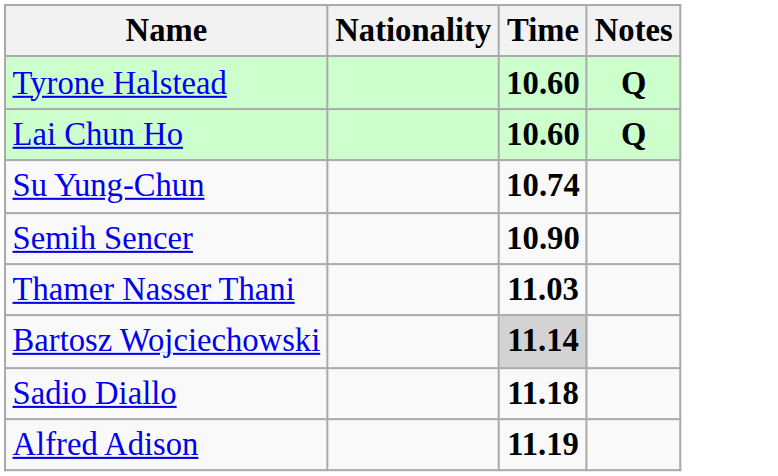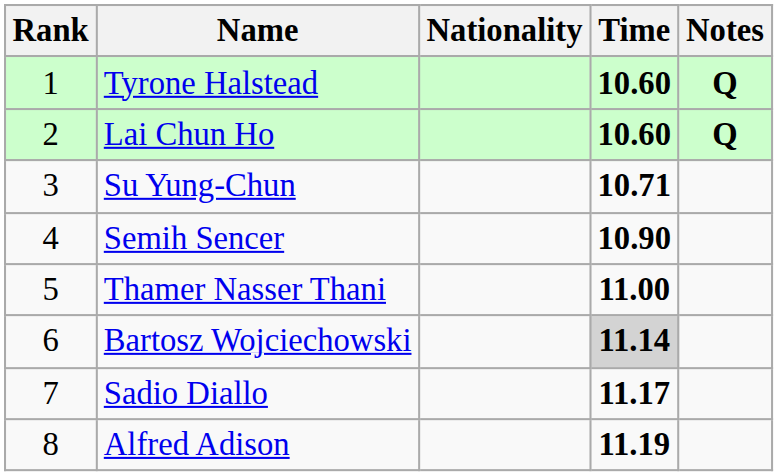 <table class="wikitable sortable" style="text-align:center">
 <tr>
+<th>Rank</th>
 <th>Name</th>
 <th>Nationality</th>
 <th>Time</th>
 <th>Notes</th>
 </tr>
 <tr bgcolor=ccffcc>
+<td>1</td>
 <td align=left><a href='#'>Tyrone Halstead</a></td>
 <td align=left></td>
 <td><strong>10.60</strong></td>
 <td><strong>Q</strong></td>
 </tr>
 <tr bgcolor=ccffcc>
+<td>2</td>
 <td align=left><a href='#'>Lai Chun Ho</a></td>
 <td align=left></td>
 <td><strong>10.60</strong></td>
 <td><strong>Q</strong></td>
 </tr>
 <tr>
+<td>3</td>
 <td align=left><a href='#'>Su Yung-Chun</a></td>
 <td align=left></td>
-<td><strong>10.74</strong></td>
+<td><strong>10.71</strong></td>
 <td></td>
 </tr>
 <tr>
+<td>4</td>
 <td align=left><a href='#'>Semih Sencer</a></td>
 <td align=left></td>
 <td><strong>10.90</strong></td>
 <td></td>
 </tr>
 <tr>
+<td>5</td>
 <td align=left><a href='#'>Thamer Nasser Thani</a></td>
 <td align=left></td>
-<td><strong>11.03</strong></td>
+<td><strong>11.00</strong></td>
 <td></td>
 </tr>
 <tr>
+<td>6</td>
 <td align=left><a href='#'>Bartosz Wojciechowski</a></td>
 <td align=left></td>
 <td style="background: lightgrey;"><strong>11.14</strong></td>
 <td></td>
 </tr>
 <tr>
+<td>7</td>
 <td align=left><a href='#'>Sadio Diallo</a></td>
 <td align=left></td>
-<td><strong>11.18</strong></td>
+<td><strong>11.17</strong></td>
 <td></td>
 </tr>
 <tr>
+<td>8</td>
 <td align=left><a href='#'>Alfred Adison</a></td>
 <td align=left></td>
 <td><strong>11.19</strong></td>
 <td></td>
 </tr>
 </table>
